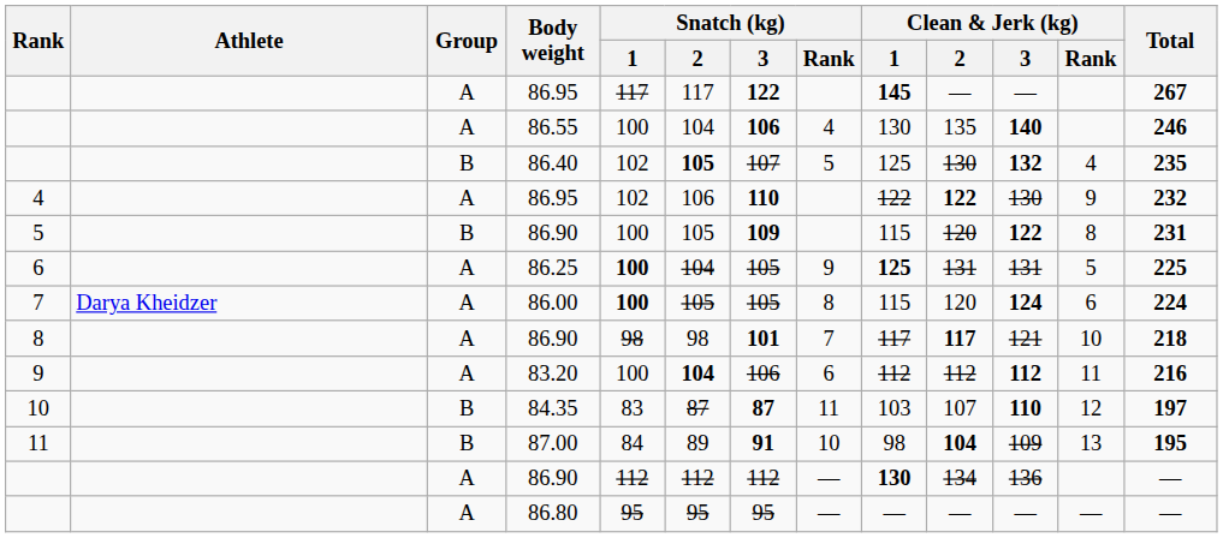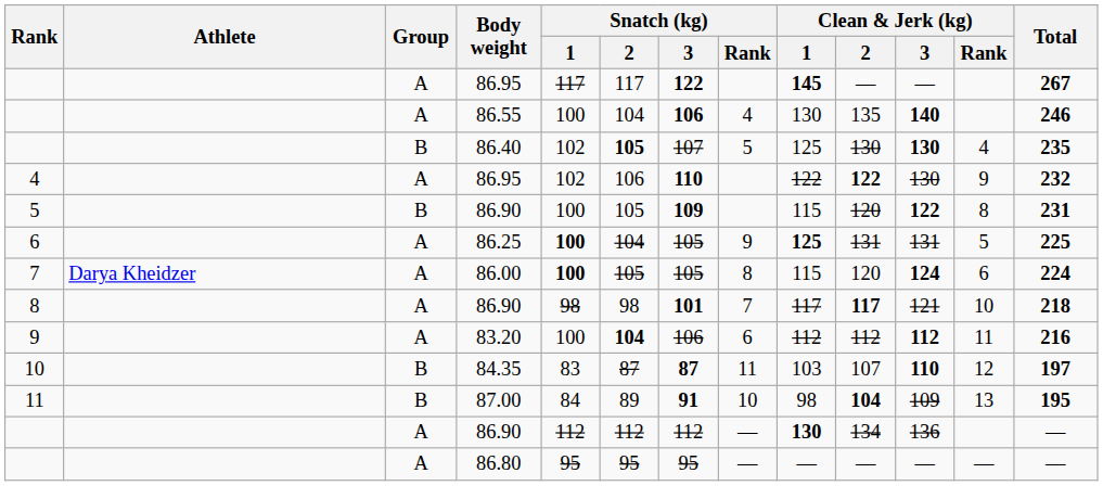 <table class = "wikitable" style="text-align:center;">
 <tr>
 <th rowspan=2 width=40>Rank</th>
 <th rowspan=2 width=250>Athlete</th>
 <th rowspan=2 width=50>Group</th>
 <th rowspan=2 width=60>Body weight</th>
 <th colspan=4>Snatch (kg)</th>
 <th colspan=4>Clean & Jerk (kg)</th>
 <th rowspan=2 width=60>Total</th>
 </tr>
 <tr>
 <th width=40>1</th>
 <th width=40>2</th>
 <th width=40>3</th>
 <th width=40>Rank</th>
 <th width=40>1</th>
 <th width=40>2</th>
 <th width=40>3</th>
 <th width=40>Rank</th>
 </tr>
 <tr>
 <td></td>
 <td align=left></td>
 <td>A</td>
 <td>86.95</td>
 <td><s>117</s></td>
 <td>117</td>
 <td><strong>122</strong></td>
 <td></td>
 <td><strong>145</strong></td>
 <td>—</td>
 <td>—</td>
 <td></td>
 <td><strong>267</strong></td>
 </tr>
 <tr>
 <td></td>
 <td align=left></td>
 <td>A</td>
 <td>86.55</td>
 <td>100</td>
 <td>104</td>
 <td><strong>106</strong></td>
 <td>4</td>
 <td>130</td>
 <td>135</td>
 <td><strong>140</strong></td>
 <td></td>
 <td><strong>246</strong></td>
 </tr>
 <tr>
 <td></td>
 <td align=left></td>
 <td>B</td>
 <td>86.40</td>
 <td>102</td>
 <td><strong>105</strong></td>
 <td><s>107</s></td>
 <td>5</td>
 <td>125</td>
 <td><s>130</s></td>
-<td><strong>132</strong></td>
+<td><strong>130</strong></td>
 <td>4</td>
 <td><strong>235</strong></td>
 </tr>
 <tr>
 <td>4</td>
 <td align=left></td>
 <td>A</td>
 <td>86.95</td>
 <td>102</td>
 <td>106</td>
 <td><strong>110</strong></td>
 <td></td>
 <td><s>122</s></td>
 <td><strong>122</strong></td>
 <td><s>130</s></td>
 <td>9</td>
 <td><strong>232</strong></td>
 </tr>
 <tr>
 <td>5</td>
 <td align=left></td>
 <td>B</td>
 <td>86.90</td>
 <td>100</td>
 <td>105</td>
 <td><strong>109</strong></td>
 <td></td>
 <td>115</td>
 <td><s>120</s></td>
 <td><strong>122</strong></td>
 <td>8</td>
 <td><strong>231</strong></td>
 </tr>
 <tr>
 <td>6</td>
 <td align=left></td>
 <td>A</td>
 <td>86.25</td>
 <td><strong>100</strong></td>
 <td><s>104</s></td>
 <td><s>105</s></td>
 <td>9</td>
 <td><strong>125</strong></td>
 <td><s>131</s></td>
 <td><s>131</s></td>
 <td>5</td>
 <td><strong>225</strong></td>
 </tr>
 <tr>
 <td>7</td>
 <td align=left> <a href='#'>Darya Kheidzer</a> </td>
 <td>A</td>
 <td>86.00</td>
 <td><strong>100</strong></td>
 <td><s>105</s></td>
 <td><s>105</s></td>
 <td>8</td>
 <td>115</td>
 <td>120</td>
 <td><strong>124</strong></td>
 <td>6</td>
 <td><strong>224</strong></td>
 </tr>
 <tr>
 <td>8</td>
 <td align=left></td>
 <td>A</td>
 <td>86.90</td>
 <td><s>98</s></td>
 <td>98</td>
 <td><strong>101</strong></td>
 <td>7</td>
 <td><s>117</s></td>
 <td><strong>117</strong></td>
 <td><s>121</s></td>
 <td>10</td>
 <td><strong>218</strong></td>
 </tr>
 <tr>
 <td>9</td>
 <td align=left></td>
 <td>A</td>
 <td>83.20</td>
 <td>100</td>
 <td><strong>104</strong></td>
 <td><s>106</s></td>
 <td>6</td>
 <td><s>112</s></td>
 <td><s>112</s></td>
 <td><strong>112</strong></td>
 <td>11</td>
 <td><strong>216</strong></td>
 </tr>
 <tr>
 <td>10</td>
 <td align=left></td>
 <td>B</td>
 <td>84.35</td>
 <td>83</td>
 <td><s>87</s></td>
 <td><strong>87</strong></td>
 <td>11</td>
 <td>103</td>
 <td>107</td>
 <td><strong>110</strong></td>
 <td>12</td>
 <td><strong>197</strong></td>
 </tr>
 <tr>
 <td>11</td>
 <td align=left></td>
 <td>B</td>
 <td>87.00</td>
 <td>84</td>
 <td>89</td>
 <td><strong>91</strong></td>
 <td>10</td>
 <td>98</td>
 <td><strong>104</strong></td>
 <td><s>109</s></td>
 <td>13</td>
 <td><strong>195</strong></td>
 </tr>
 <tr>
 <td></td>
 <td align=left></td>
 <td>A</td>
 <td>86.90</td>
 <td><s>112</s></td>
 <td><s>112</s></td>
 <td><s>112</s></td>
 <td>—</td>
 <td><strong>130</strong></td>
 <td><s>134</s></td>
 <td><s>136</s></td>
 <td></td>
 <td>—</td>
 </tr>
 <tr>
 <td></td>
 <td align=left></td>
 <td>A</td>
 <td>86.80</td>
 <td><s>95</s></td>
 <td><s>95</s></td>
 <td><s>95</s></td>
 <td>—</td>
 <td>—</td>
 <td>—</td>
 <td>—</td>
 <td>—</td>
 <td>—</td>
 </tr>
 </table>
